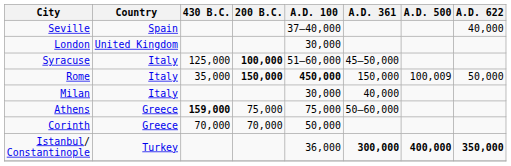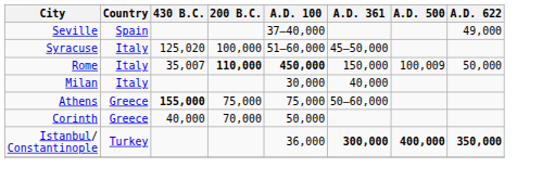 <table class="wikitable sortable" style="text-align:right">
 <tr>
 <th>City</th>
 <th>Country</th>
 <th>430 B.C.</th>
 <th>200 B.C.</th>
 <th>A.D. 100</th>
 <th>A.D. 361</th>
 <th>A.D. 500</th>
 <th>A.D. 622</th>
 </tr>
 <tr>
 <td><a href='#'>Seville</a></td>
 <td><a href='#'>Spain</a></td>
 <td></td>
 <td></td>
 <td>37–40,000</td>
 <td></td>
 <td></td>
-<td>40,000</td>
-</tr>
-<tr>
-<td><a href='#'>London</a></td>
-<td><a href='#'>United Kingdom</a></td>
-<td></td>
-<td></td>
-<td>30,000</td>
-<td></td>
-<td></td>
-<td></td>
+<td>49,000</td>
 </tr>
 <tr>
 <td><a href='#'>Syracuse</a></td>
 <td><a href='#'>Italy</a></td>
-<td>125,000</td>
-<td><strong>100,000</strong></td>
+<td>125,020</td>
+<td>100,000</td>
 <td>51–60,000</td>
 <td>45–50,000</td>
 <td></td>
 <td></td>
 </tr>
 <tr>
 <td><a href='#'>Rome</a></td>
 <td><a href='#'>Italy</a></td>
-<td>35,000</td>
-<td><strong>150,000</strong></td>
+<td>35,007</td>
+<td><strong>110,000</strong></td>
 <td><strong>450,000</strong></td>
 <td>150,000</td>
 <td>100,009</td>
 <td>50,000</td>
 </tr>
 <tr>
 <td><a href='#'>Milan</a></td>
 <td><a href='#'>Italy</a></td>
 <td></td>
 <td></td>
 <td>30,000</td>
 <td>40,000</td>
 <td></td>
 <td></td>
 </tr>
 <tr>
 <td><a href='#'>Athens</a></td>
 <td><a href='#'>Greece</a></td>
-<td><strong>159,000</strong></td>
+<td><strong>155,000</strong></td>
 <td>75,000</td>
 <td>75,000</td>
 <td>50–60,000</td>
 <td></td>
 <td></td>
 </tr>
 <tr>
 <td><a href='#'>Corinth</a></td>
 <td><a href='#'>Greece</a></td>
-<td>70,000</td>
+<td>40,000</td>
 <td>70,000</td>
 <td>50,000</td>
 <td></td>
 <td></td>
 <td></td>
 </tr>
 <tr>
 <td><a href='#'>Istanbul</a>/<br><a href='#'>Constantinople</a></td>
 <td><a href='#'>Turkey</a></td>
 <td></td>
 <td></td>
 <td>36,000</td>
 <td><strong>300,000</strong></td>
 <td><strong>400,000</strong></td>
 <td><strong>350,000</strong></td>
 </tr>
 <tr>
 </tr>
 </table>
